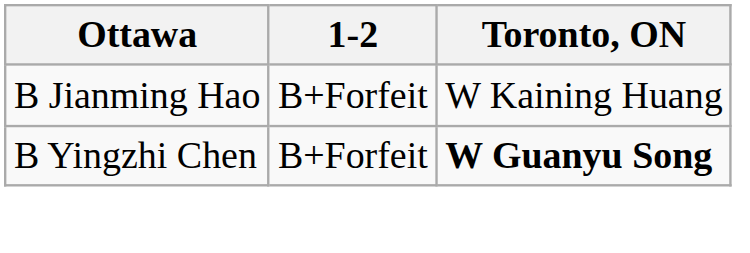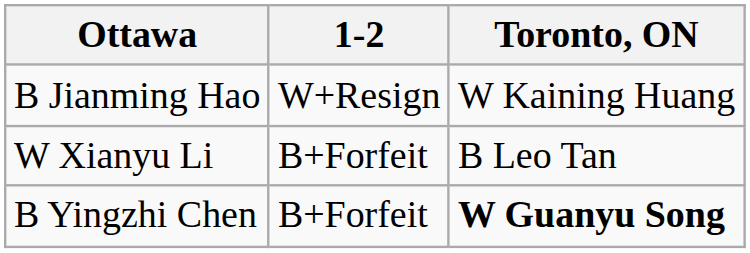 <table class="wikitable">
 <tr>
 <th>Ottawa</th>
 <th>1-2</th>
 <th>Toronto, ON</th>
 </tr>
 <tr>
 <td>B Jianming Hao</td>
+<td>W+Resign</td>
+<td>W Kaining Huang</td>
+</tr>
+<tr>
+<td>W Xianyu Li</td>
 <td>B+Forfeit</td>
-<td>W Kaining Huang</td>
+<td>B Leo Tan</td>
 </tr>
 <tr>
 <td>B Yingzhi Chen</td>
 <td>B+Forfeit</td>
 <td><strong>W Guanyu Song</strong></td>
 </tr>
 </table>
